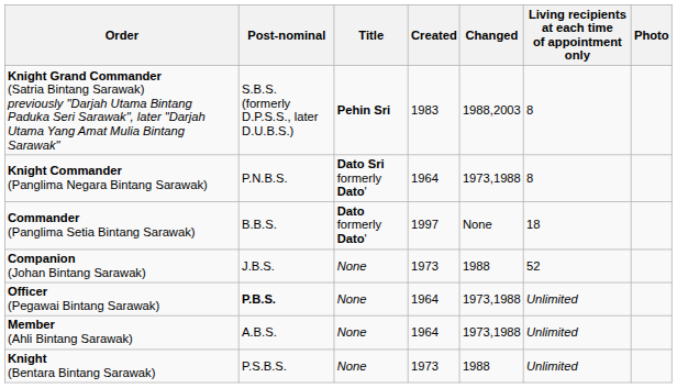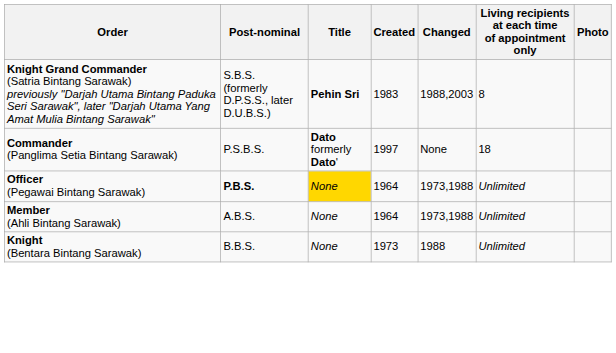 <table class="wikitable">
 <tr>
 <th>Order</th>
 <th>Post-nominal</th>
 <th>Title</th>
 <th>Created</th>
 <th>Changed</th>
 <th>Living recipients at each time <br> of appointment only</th>
 <th>Photo</th>
 </tr>
 <tr>
 <td><strong>Knight Grand Commander</strong><br>(Satria Bintang Sarawak)<br> <em>previously "Darjah Utama Bintang Paduka Seri Sarawak", later "Darjah Utama Yang Amat Mulia Bintang Sarawak"</em></td>
 <td>S.B.S.<br>(formerly D.P.S.S., later D.U.B.S.)</td>
 <td><strong>Pehin Sri</strong></td>
 <td>1983</td>
 <td>1988,2003</td>
 <td>8</td>
 <td></td>
 </tr>
 <tr>
-<td><strong>Knight Commander</strong><br>(Panglima Negara Bintang Sarawak)</td>
-<td>P.N.B.S.</td>
-<td><strong>Dato Sri</strong> formerly <strong>Dato</strong>'</td>
-<td>1964</td>
-<td>1973,1988</td>
-<td>8</td>
-<td></td>
-</tr>
-<tr>
 <td><strong>Commander</strong><br>(Panglima Setia Bintang Sarawak)</td>
-<td>B.B.S.</td>
+<td>P.S.B.S.</td>
 <td><strong>Dato</strong> formerly <strong>Dato</strong>'</td>
 <td>1997</td>
 <td>None</td>
 <td>18</td>
 <td></td>
 </tr>
 <tr>
-<td><strong>Companion</strong><br>(Johan Bintang Sarawak)</td>
-<td>J.B.S.</td>
-<td><em>None</em></td>
-<td>1973</td>
-<td>1988</td>
-<td>52</td>
-<td></td>
-</tr>
-<tr>
 <td><strong>Officer</strong><br>(Pegawai Bintang Sarawak)</td>
 <td><strong>P.B.S.</strong></td>
-<td><em>None</em></td>
+<td style="background: gold;"><em>None</em></td>
 <td>1964</td>
 <td>1973,1988</td>
 <td><em>Unlimited</em></td>
 <td></td>
 </tr>
 <tr>
 <td><strong>Member</strong><br>(Ahli Bintang Sarawak)</td>
 <td>A.B.S.</td>
 <td><em>None</em></td>
 <td>1964</td>
 <td>1973,1988</td>
 <td><em>Unlimited</em></td>
 <td></td>
 </tr>
 <tr>
 <td><strong>Knight</strong><br>(Bentara Bintang Sarawak)</td>
-<td>P.S.B.S.</td>
+<td>B.B.S.</td>
 <td><em> None</em></td>
 <td>1973</td>
 <td>1988</td>
 <td><em>Unlimited</em></td>
 <td></td>
 </tr>
 </table>
